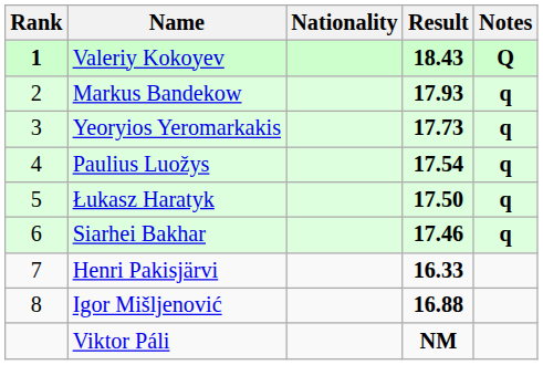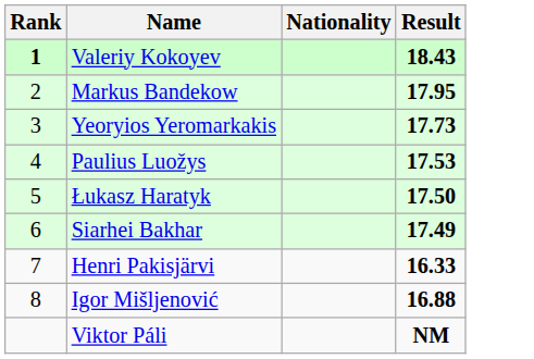 <table class="wikitable sortable" style="text-align:center">
 <tr>
 <th>Rank</th>
 <th>Name</th>
 <th>Nationality</th>
 <th>Result</th>
-<th>Notes</th>
 </tr>
 <tr bgcolor=ccffcc>
 <td><strong>1</strong></td>
 <td align=left><a href='#'>Valeriy Kokoyev</a></td>
 <td align=left></td>
 <td><strong>18.43</strong></td>
-<td><strong>Q</strong></td>
 </tr>
 <tr bgcolor=ddffdd>
 <td>2</td>
 <td align=left><a href='#'>Markus Bandekow</a></td>
 <td align=left></td>
-<td><strong>17.93</strong></td>
-<td><strong>q</strong></td>
+<td><strong>17.95</strong></td>
 </tr>
 <tr bgcolor=ddffdd>
 <td>3</td>
 <td align=left><a href='#'>Yeoryios Yeromarkakis</a></td>
 <td align=left></td>
 <td><strong>17.73</strong></td>
-<td><strong>q</strong></td>
 </tr>
 <tr bgcolor=ddffdd>
 <td>4</td>
 <td align=left><a href='#'>Paulius Luožys</a></td>
 <td align=left></td>
-<td><strong>17.54</strong></td>
-<td><strong>q</strong></td>
+<td><strong>17.53</strong></td>
 </tr>
 <tr bgcolor=ddffdd>
 <td>5</td>
 <td align=left><a href='#'>Łukasz Haratyk</a></td>
 <td align=left></td>
 <td><strong>17.50</strong></td>
-<td><strong>q</strong></td>
 </tr>
 <tr bgcolor=ddffdd>
 <td>6</td>
 <td align=left><a href='#'>Siarhei Bakhar</a></td>
 <td align=left></td>
-<td><strong>17.46</strong></td>
-<td><strong>q</strong></td>
+<td><strong>17.49</strong></td>
 </tr>
 <tr>
 <td>7</td>
 <td align=left><a href='#'>Henri Pakisjärvi</a></td>
 <td align=left></td>
 <td><strong>16.33</strong></td>
-<td></td>
 </tr>
 <tr>
 <td>8</td>
 <td align=left><a href='#'>Igor Mišljenović</a></td>
 <td align=left></td>
 <td><strong>16.88</strong></td>
-<td></td>
 </tr>
 <tr>
 <td></td>
 <td align=left><a href='#'>Viktor Páli</a></td>
 <td align=left></td>
 <td><strong>NM</strong></td>
-<td></td>
 </tr>
 </table>
